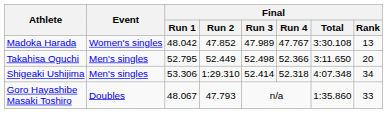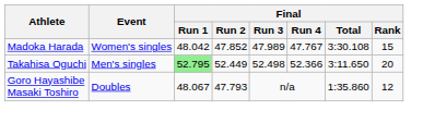 <table class="wikitable" style="font-size:90%">
 <tr>
 <th rowspan="2">Athlete</th>
 <th rowspan="2">Event</th>
 <th colspan="6">Final</th>
 </tr>
 <tr>
 <th>Run 1</th>
 <th>Run 2</th>
 <th>Run 3</th>
 <th>Run 4</th>
 <th>Total</th>
 <th>Rank</th>
 </tr>
 <tr>
 <td><a href='#'>Madoka Harada</a></td>
 <td><a href='#'>Women's singles</a></td>
 <td align="center">48.042</td>
 <td align="center">47.852</td>
 <td align="center">47.989</td>
 <td align="center">47.767</td>
 <td align="center">3:30.108</td>
-<td align="center">13</td>
+<td align="center">15</td>
 </tr>
 <tr>
 <td><a href='#'>Takahisa Oguchi</a></td>
 <td><a href='#'>Men's singles</a></td>
-<td align="center">52.795</td>
+<td align="center" style="background: lightgreen;">52.795</td>
 <td align="center">52.449</td>
 <td align="center">52.498</td>
 <td align="center">52.366</td>
 <td align="center">3:11.650</td>
 <td align="center">20</td>
-</tr>
-<tr>
-<td><a href='#'>Shigeaki Ushijima</a></td>
-<td><a href='#'>Men's singles</a></td>
-<td align="center">53.306</td>
-<td align="center">1:29.310</td>
-<td align="center">52.414</td>
-<td align="center">52.318</td>
-<td align="center">4:07.348</td>
-<td align="center">34</td>
 </tr>
 <tr>
 <td><a href='#'>Goro Hayashibe</a><br><a href='#'>Masaki Toshiro</a></td>
 <td><a href='#'>Doubles</a></td>
 <td align="center">48.067</td>
 <td align="center">47.793</td>
 <td colspan=2 align="center">n/a</td>
 <td align="center">1:35.860</td>
-<td align="center">33</td>
+<td align="center">12</td>
 </tr>
 </table>
